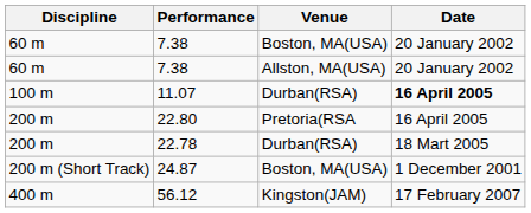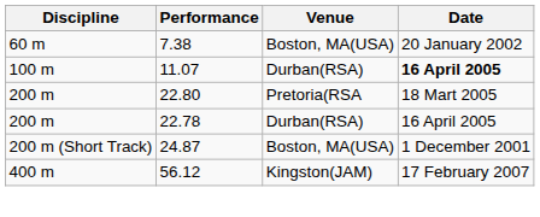 <table class="wikitable sortable">
 <tr>
 <th>Discipline</th>
 <th>Performance</th>
 <th>Venue</th>
 <th>Date</th>
 </tr>
 <tr>
 <td>60 m</td>
 <td>7.38</td>
 <td>Boston, MA(USA)</td>
 <td>20 January 2002</td>
 </tr>
 <tr>
-<td>60 m</td>
-<td>7.38</td>
-<td>Allston, MA(USA)</td>
-<td>20 January 2002</td>
-</tr>
-<tr>
 <td>100 m</td>
 <td>11.07</td>
 <td>Durban(RSA)</td>
 <td><strong>16 April 2005</strong></td>
 </tr>
 <tr>
 <td>200 m</td>
 <td>22.80</td>
 <td>Pretoria(RSA</td>
-<td>16 April 2005</td>
+<td>18 Mart 2005</td>
 </tr>
 <tr>
 <td>200 m</td>
 <td>22.78</td>
 <td>Durban(RSA)</td>
-<td>18 Mart 2005</td>
+<td>16 April 2005</td>
 </tr>
 <tr>
 <td>200 m (Short Track)</td>
 <td>24.87</td>
 <td>Boston, MA(USA)</td>
 <td>1 December 2001</td>
 </tr>
 <tr>
 <td>400 m</td>
 <td>56.12</td>
 <td>Kingston(JAM)</td>
 <td>17 February 2007</td>
 </tr>
 </table>
